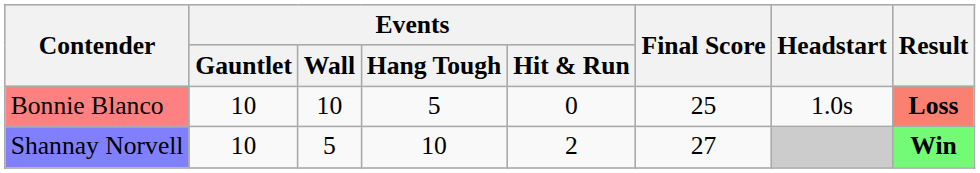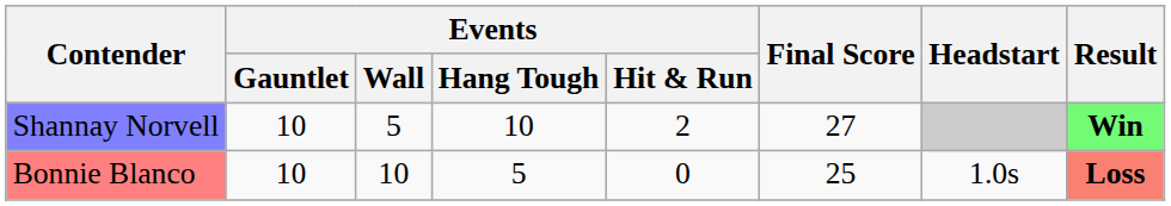 <table class="wikitable" style="text-align:center;">
 <tr>
 <th rowspan=2>Contender</th>
 <th colspan=4>Events</th>
 <th rowspan=2>Final Score</th>
 <th rowspan=2>Headstart</th>
 <th rowspan=2>Result</th>
 </tr>
 <tr>
 <th>Gauntlet</th>
 <th>Wall</th>
 <th>Hang Tough</th>
 <th>Hit & Run</th>
 </tr>
 <tr>
+<td bgcolor=#8080ff style="text-align:left;">Shannay Norvell</td>
+<td>10</td>
+<td>5</td>
+<td>10</td>
+<td>2</td>
+<td>27</td>
+<td style="background:#ccc"></td>
+<td style="text-align:center; background:#73fb76;"><strong>Win</strong></td>
+</tr>
+<tr>
 <td bgcolor=#ff8080 style="text-align:left;">Bonnie Blanco</td>
 <td>10</td>
 <td>10</td>
 <td>5</td>
 <td>0</td>
 <td>25</td>
 <td>1.0s</td>
 <td style="text-align:center; background:salmon;"><strong>Loss</strong></td>
 </tr>
-<tr>
-<td bgcolor=#8080ff style="text-align:left;">Shannay Norvell</td>
-<td>10</td>
-<td>5</td>
-<td>10</td>
-<td>2</td>
-<td>27</td>
-<td style="background:#ccc"></td>
-<td style="text-align:center; background:#73fb76;"><strong>Win</strong></td>
-</tr>
 </table>
